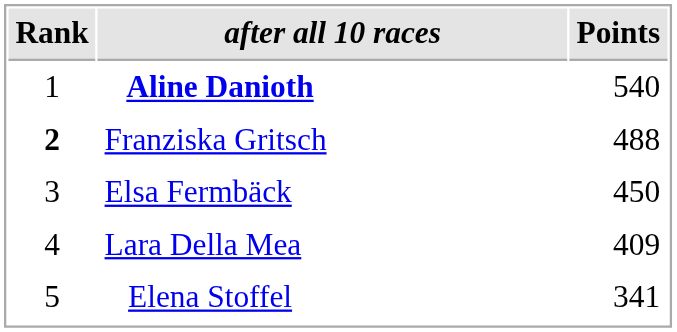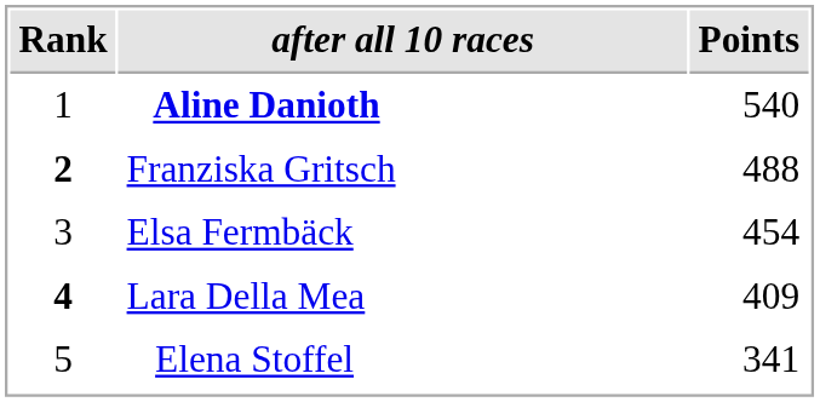 <table cellspacing="1" cellpadding="3" style="border:1px solid #aaa; font-size:86%;">
 <tr style="background:#e4e4e4;">
 <th style="border-bottom:1px solid #aaa; width:10px;">Rank</th>
 <th style="border-bottom:1px solid #aaa; width:200px; white-space:nowrap;"><em>after all 10 races</em></th>
 <th style="border-bottom:1px solid #aaa; width:20px;">Points</th>
 </tr>
 <tr>
 <td style="text-align:center;">1</td>
 <td><strong>   <a href='#'>Aline Danioth</a></strong></td>
 <td align="right">540</td>
 </tr>
 <tr>
 <td style="text-align:center;"><strong>2</strong></td>
 <td> <a href='#'>Franziska Gritsch</a></td>
 <td align="right">488</td>
 </tr>
 <tr>
 <td style="text-align:center;">3</td>
 <td> <a href='#'>Elsa Fermbäck</a></td>
-<td align="right">450</td>
+<td align="right">454</td>
 </tr>
 <tr>
-<td style="text-align:center;">4</td>
+<td style="text-align:center;"><strong>4</strong></td>
 <td> <a href='#'>Lara Della Mea</a></td>
 <td align="right">409</td>
 </tr>
 <tr>
 <td style="text-align:center;">5</td>
 <td>   <a href='#'>Elena Stoffel</a></td>
 <td align="right">341</td>
 </tr>
 </table>
